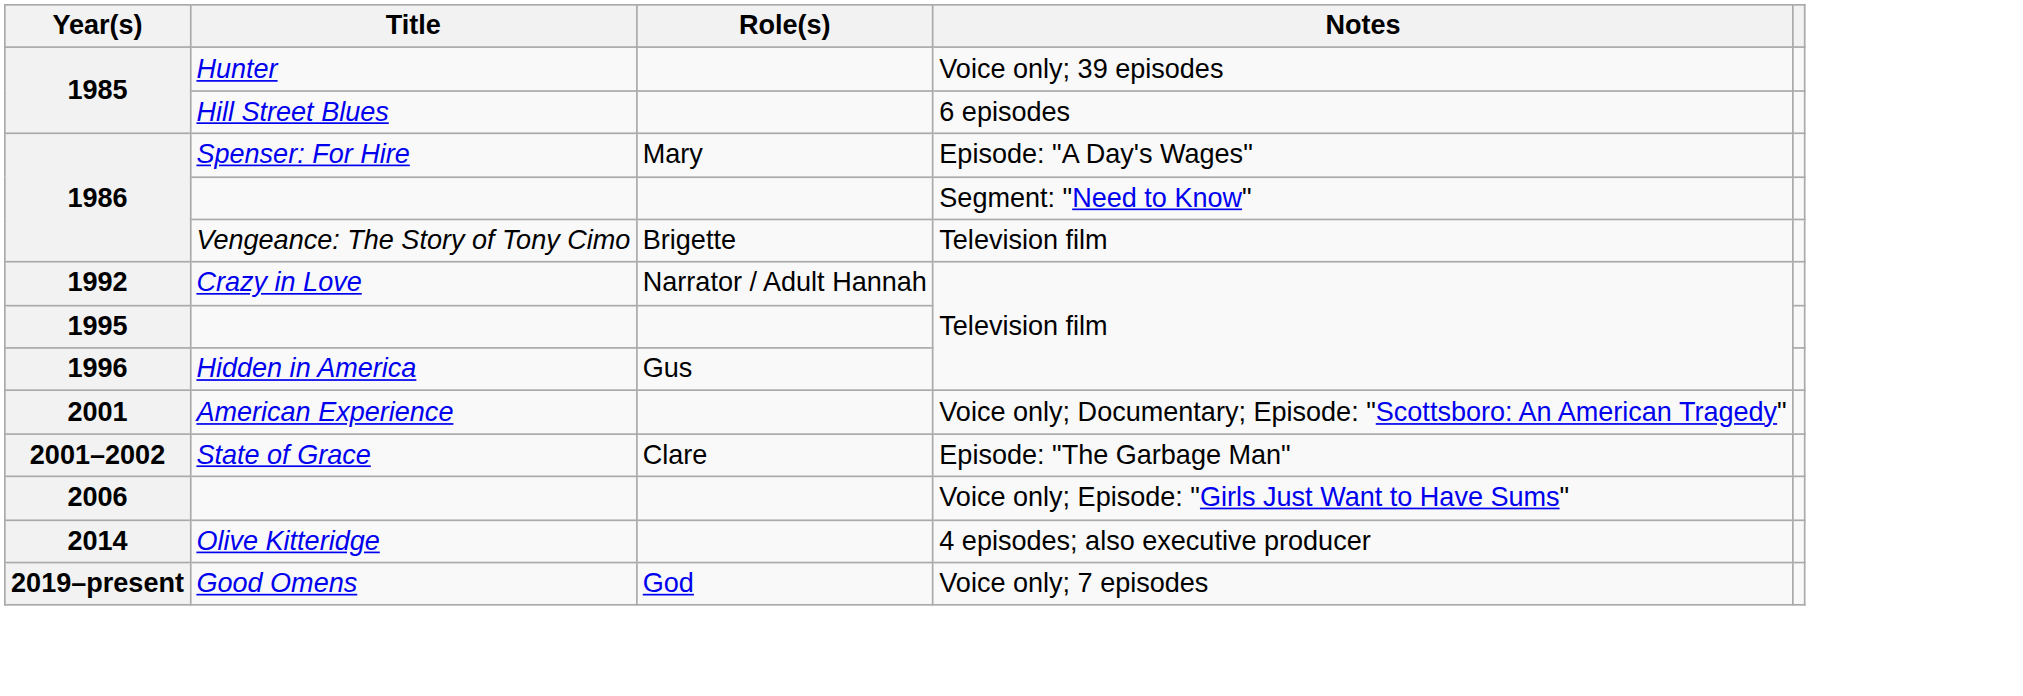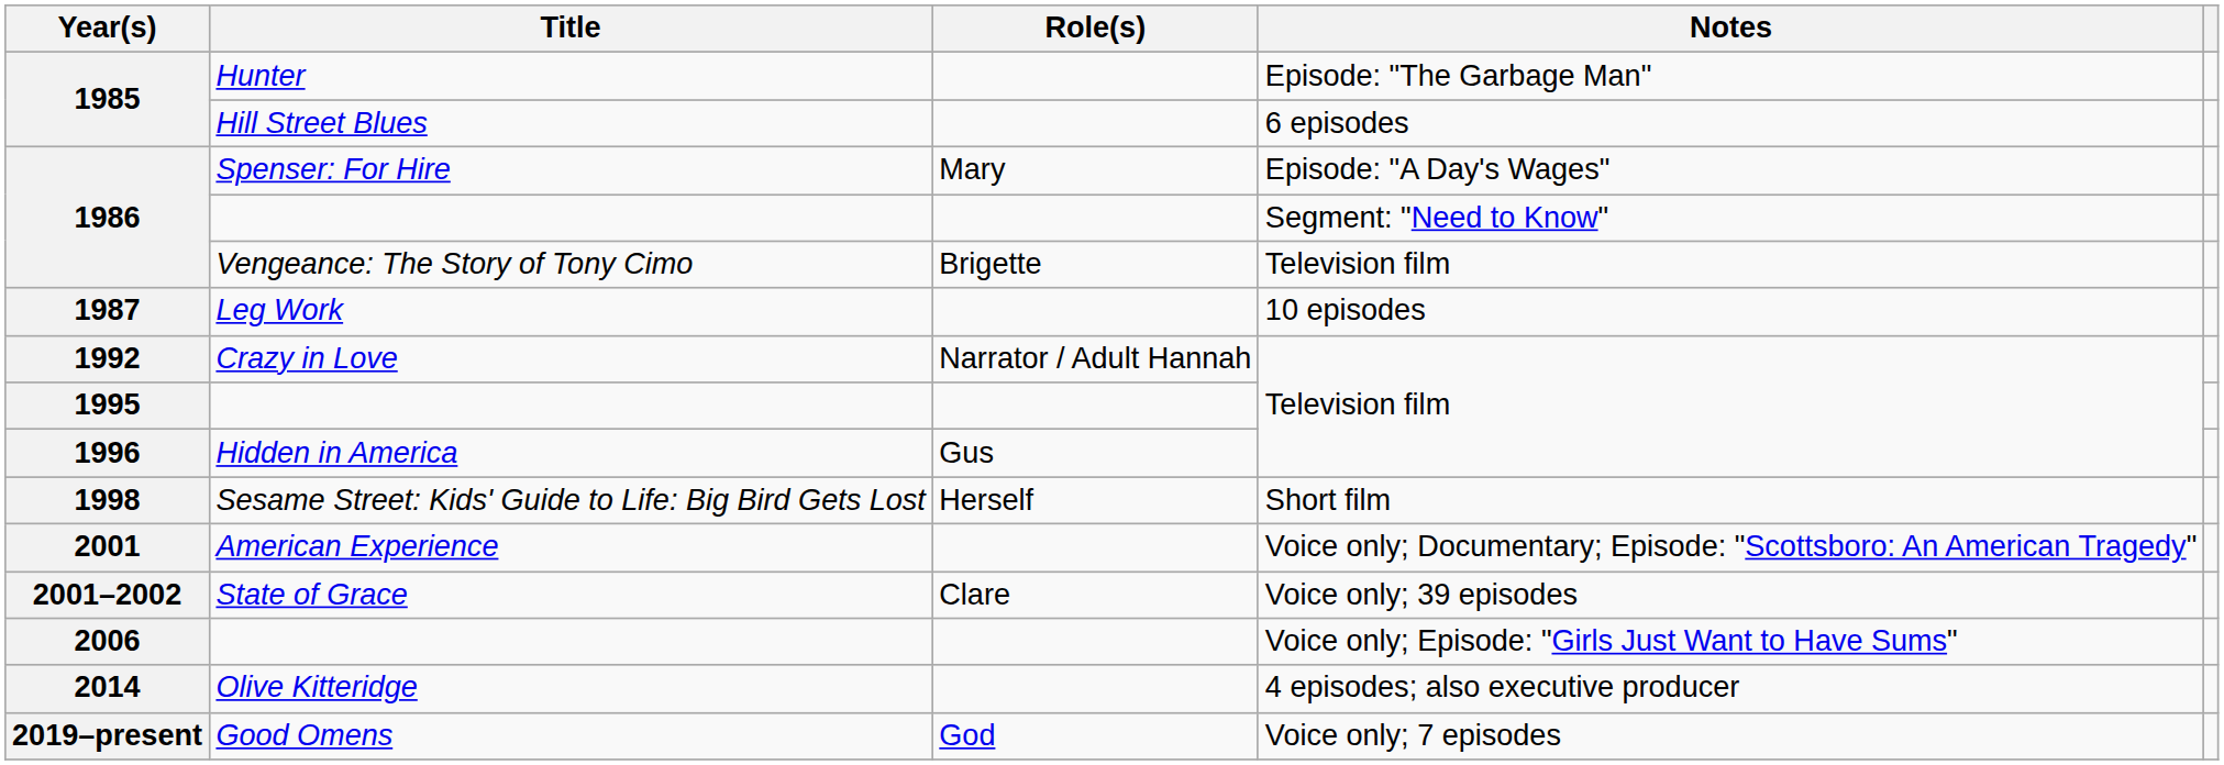 <table class="wikitable sortable plainrowheaders">
 <tr>
 <th scope="col">Year(s)</th>
 <th scope="col">Title</th>
 <th scope="col">Role(s)</th>
 <th scope="col" class="unsortable">Notes</th>
 <th scope="col" class="unsortable"></th>
 </tr>
 <tr>
 <th scope="row" rowspan="2">1985</th>
 <td><em><a href='#'>Hunter</a></em></td>
 <td></td>
-<td>Voice only; 39 episodes</td>
+<td>Episode: "The Garbage Man"</td>
 <td style="text-align:center;"></td>
 </tr>
 <tr>
 <td><em><a href='#'>Hill Street Blues</a></em></td>
 <td></td>
 <td>6 episodes</td>
 <td style="text-align:center;"></td>
 </tr>
 <tr>
 <th scope="row" rowspan="3">1986</th>
 <td><em><a href='#'>Spenser: For Hire</a></em></td>
 <td>Mary</td>
 <td>Episode: "A Day's Wages"</td>
 <td style="text-align:center;"></td>
 </tr>
 <tr>
 <td><em></em></td>
 <td></td>
 <td>Segment: "<a href='#'>Need to Know</a>"</td>
 <td style="text-align:center;"></td>
 </tr>
 <tr>
 <td><em>Vengeance: The Story of Tony Cimo</em></td>
 <td>Brigette</td>
 <td>Television film</td>
 <td style="text-align:center;"></td>
 </tr>
 <tr>
+<th scope="row">1987</th>
+<td><em><a href='#'>Leg Work</a></em></td>
+<td></td>
+<td>10 episodes</td>
+<td style="text-align:center;"></td>
+</tr>
+<tr>
 <th scope="row">1992</th>
 <td><em><a href='#'>Crazy in Love</a></em></td>
 <td>Narrator / Adult Hannah</td>
 <td rowspan="3">Television film</td>
 <td style="text-align:center;"></td>
 </tr>
 <tr>
 <th scope="row">1995</th>
 <td><em></em></td>
 <td></td>
 <td style="text-align:center;"></td>
 </tr>
 <tr>
 <th scope="row">1996</th>
 <td><em><a href='#'>Hidden in America</a></em></td>
 <td>Gus</td>
 <td style="text-align:center;"></td>
 </tr>
 <tr>
+<th scope="row">1998</th>
+<td><em>Sesame Street: Kids' Guide to Life: Big Bird Gets Lost</em></td>
+<td>Herself</td>
+<td>Short film</td>
+<td style="text-align:center;"></td>
+</tr>
+<tr>
 <th scope="row">2001</th>
 <td><em><a href='#'>American Experience</a></em></td>
 <td></td>
 <td>Voice only; Documentary; Episode: "<a href='#'>Scottsboro: An American Tragedy</a>"</td>
 <td style="text-align:center;"></td>
 </tr>
 <tr>
 <th scope="row">2001–2002</th>
 <td><em><a href='#'>State of Grace</a></em></td>
 <td>Clare</td>
-<td>Episode: "The Garbage Man"</td>
+<td>Voice only; 39 episodes</td>
 <td style="text-align:center;"></td>
 </tr>
 <tr>
 <th scope="row">2006</th>
 <td><em></em></td>
 <td></td>
 <td>Voice only; Episode: "<a href='#'>Girls Just Want to Have Sums</a>"</td>
 <td style="text-align:center;"></td>
 </tr>
 <tr>
 <th scope="row">2014</th>
 <td><em><a href='#'>Olive Kitteridge</a></em></td>
 <td></td>
 <td>4 episodes; also executive producer</td>
 <td style="text-align:center;"></td>
 </tr>
 <tr>
 <th scope="row">2019–present</th>
 <td><em><a href='#'>Good Omens</a></em></td>
 <td><a href='#'>God</a></td>
 <td>Voice only; 7 episodes</td>
 <td style="text-align:center;"></td>
 </tr>
 </table>
